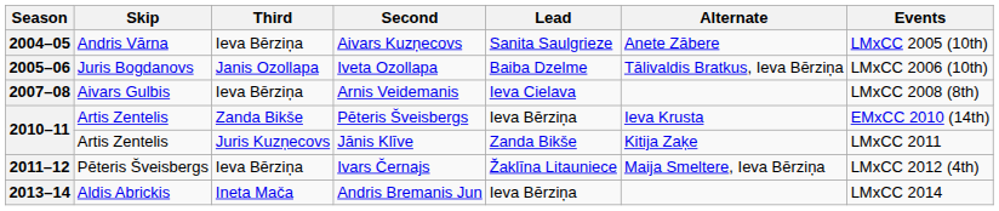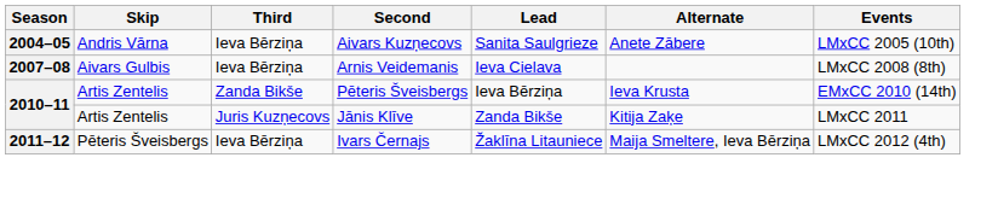 <table class="wikitable">
 <tr>
 <th scope="col">Season</th>
 <th scope="col">Skip</th>
 <th scope="col">Third</th>
 <th scope="col">Second</th>
 <th scope="col">Lead</th>
 <th scope="col">Alternate</th>
 <th scope="col">Events</th>
 </tr>
 <tr>
 <th scope="row">2004–05</th>
 <td><a href='#'>Andris Vārna</a></td>
 <td>Ieva Bērziņa</td>
 <td><a href='#'>Aivars Kuzņecovs</a></td>
 <td><a href='#'>Sanita Saulgrieze</a></td>
 <td><a href='#'>Anete Zābere</a></td>
 <td><a href='#'>LMxCC</a> 2005 (10th)</td>
-</tr>
-<tr>
-<th scope="row">2005–06</th>
-<td><a href='#'>Juris Bogdanovs</a></td>
-<td><a href='#'>Janis Ozollapa</a></td>
-<td><a href='#'>Iveta Ozollapa</a></td>
-<td><a href='#'>Baiba Dzelme</a></td>
-<td><a href='#'>Tālivaldis Bratkus</a>, Ieva Bērziņa</td>
-<td>LMxCC 2006 (10th)</td>
 </tr>
 <tr>
 <th scope="row">2007–08</th>
 <td><a href='#'>Aivars Gulbis</a></td>
 <td>Ieva Bērziņa</td>
 <td><a href='#'>Arnis Veidemanis</a></td>
 <td><a href='#'>Ieva Cielava</a></td>
 <td></td>
 <td>LMxCC 2008 (8th)</td>
 </tr>
 <tr>
 <th scope="row" rowspan=2>2010–11</th>
 <td><a href='#'>Artis Zentelis</a></td>
 <td><a href='#'>Zanda Bikše</a></td>
 <td><a href='#'>Pēteris Šveisbergs</a></td>
 <td>Ieva Bērziņa</td>
 <td><a href='#'>Ieva Krusta</a></td>
 <td><a href='#'>EMxCC 2010</a> (14th)</td>
 </tr>
 <tr>
 <td>Artis Zentelis</td>
 <td><a href='#'>Juris Kuzņecovs</a></td>
 <td><a href='#'>Jānis Klīve</a></td>
 <td><a href='#'>Zanda Bikše</a></td>
 <td><a href='#'>Kitija Zaķe</a></td>
 <td>LMxCC 2011 </td>
 </tr>
 <tr>
 <th scope="row">2011–12</th>
 <td>Pēteris Šveisbergs</td>
 <td>Ieva Bērziņa</td>
 <td><a href='#'>Ivars Černajs</a></td>
 <td><a href='#'>Žaklīna Litauniece</a></td>
 <td><a href='#'>Maija Smeltere</a>, Ieva Bērziņa</td>
 <td>LMxCC 2012 (4th)</td>
 </tr>
-<tr>
-<th scope="row">2013–14</th>
-<td><a href='#'>Aldis Abrickis</a></td>
-<td><a href='#'>Ineta Mača</a></td>
-<td><a href='#'>Andris Bremanis Jun</a></td>
-<td>Ieva Bērziņa</td>
-<td></td>
-<td>LMxCC 2014 </td>
-</tr>
 </table>
